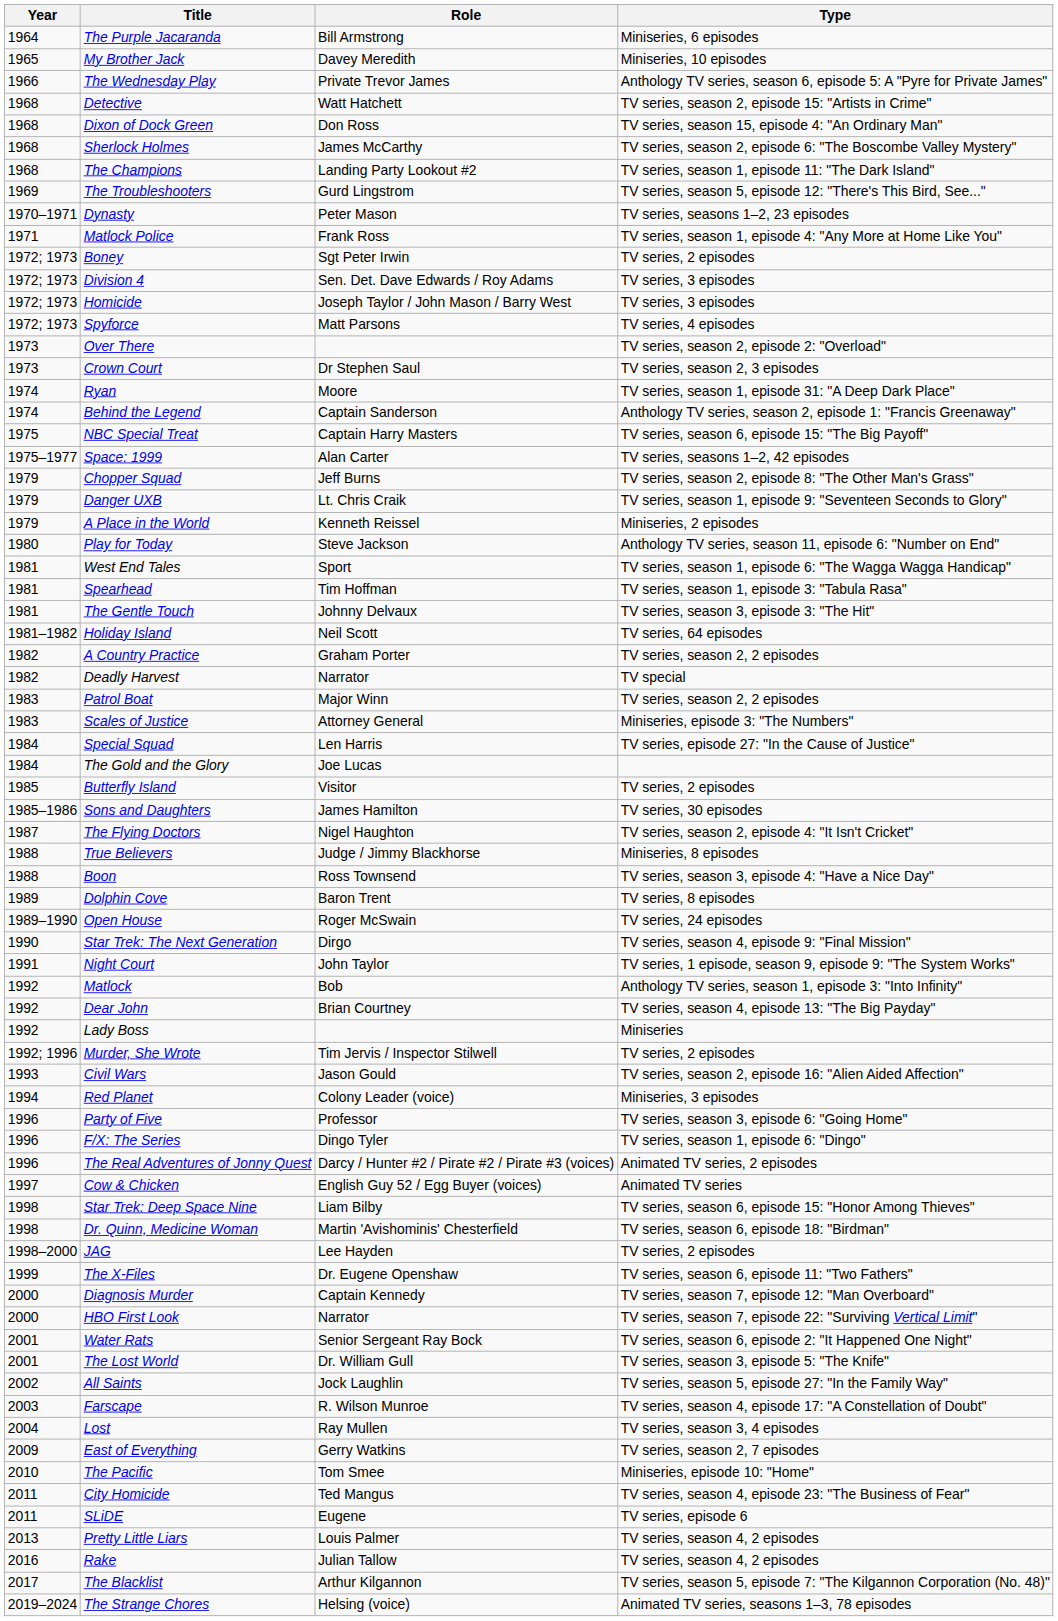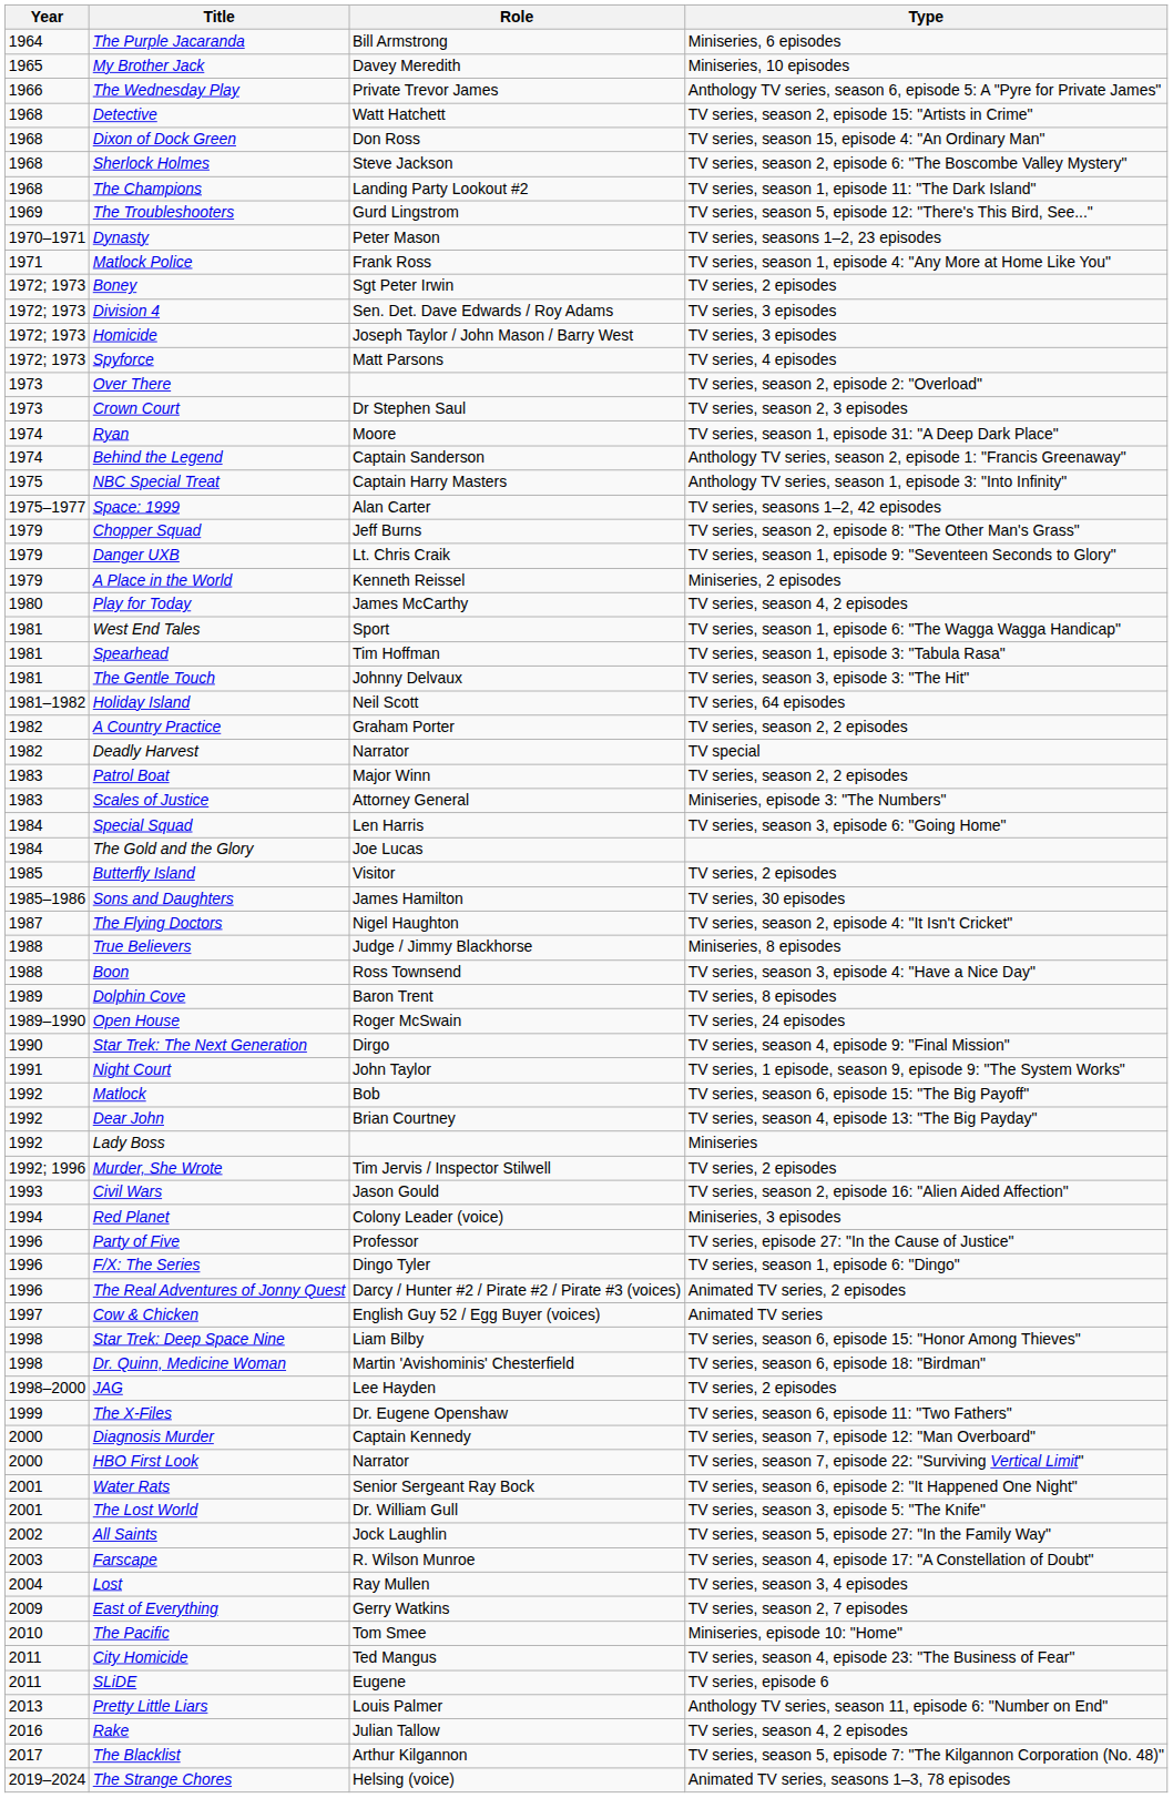 <table class=wikitable>
 <tr>
 <th>Year</th>
 <th>Title</th>
 <th>Role</th>
 <th>Type</th>
 </tr>
 <tr>
 <td>1964</td>
 <td><em><a href='#'>The Purple Jacaranda</a></em></td>
 <td>Bill Armstrong</td>
 <td>Miniseries, 6 episodes</td>
 </tr>
 <tr>
 <td>1965</td>
 <td><em><a href='#'>My Brother Jack</a></em></td>
 <td>Davey Meredith</td>
 <td>Miniseries, 10 episodes</td>
 </tr>
 <tr>
 <td>1966</td>
 <td><em><a href='#'>The Wednesday Play</a></em></td>
 <td>Private Trevor James</td>
 <td>Anthology TV series, season 6, episode 5: A "Pyre for Private James"</td>
 </tr>
 <tr>
 <td>1968</td>
 <td><em><a href='#'>Detective</a></em></td>
 <td>Watt Hatchett</td>
 <td>TV series, season 2, episode 15: "Artists in Crime"</td>
 </tr>
 <tr>
 <td>1968</td>
 <td><em><a href='#'>Dixon of Dock Green</a></em></td>
 <td>Don Ross</td>
 <td>TV series, season 15, episode 4: "An Ordinary Man"</td>
 </tr>
 <tr>
 <td>1968</td>
 <td><em><a href='#'>Sherlock Holmes</a></em></td>
-<td>James McCarthy</td>
+<td>Steve Jackson</td>
 <td>TV series, season 2, episode 6: "The Boscombe Valley Mystery"</td>
 </tr>
 <tr>
 <td>1968</td>
 <td><em><a href='#'>The Champions</a></em></td>
 <td>Landing Party Lookout #2</td>
 <td>TV series, season 1, episode 11: "The Dark Island"</td>
 </tr>
 <tr>
 <td>1969</td>
 <td><em><a href='#'>The Troubleshooters</a></em></td>
 <td>Gurd Lingstrom</td>
 <td>TV series, season 5, episode 12: "There's This Bird, See..."</td>
 </tr>
 <tr>
 <td>1970–1971</td>
 <td><em><a href='#'>Dynasty</a></em></td>
 <td>Peter Mason</td>
 <td>TV series, seasons 1–2, 23 episodes</td>
 </tr>
 <tr>
 <td>1971</td>
 <td><em><a href='#'>Matlock Police</a></em></td>
 <td>Frank Ross</td>
 <td>TV series, season 1, episode 4: "Any More at Home Like You"</td>
 </tr>
 <tr>
 <td>1972; 1973</td>
 <td><em><a href='#'>Boney</a></em></td>
 <td>Sgt Peter Irwin</td>
 <td>TV series, 2 episodes</td>
 </tr>
 <tr>
 <td>1972; 1973</td>
 <td><em><a href='#'>Division 4</a></em></td>
 <td>Sen. Det. Dave Edwards / Roy Adams</td>
 <td>TV series, 3 episodes</td>
 </tr>
 <tr>
 <td>1972; 1973</td>
 <td><em><a href='#'>Homicide</a></em></td>
 <td>Joseph Taylor / John Mason / Barry West</td>
 <td>TV series, 3 episodes</td>
 </tr>
 <tr>
 <td>1972; 1973</td>
 <td><em><a href='#'>Spyforce</a></em></td>
 <td>Matt Parsons</td>
 <td>TV series, 4 episodes</td>
 </tr>
 <tr>
 <td>1973</td>
 <td><em><a href='#'>Over There</a></em></td>
 <td></td>
 <td>TV series, season 2, episode 2: "Overload"</td>
 </tr>
 <tr>
 <td>1973</td>
 <td><em><a href='#'>Crown Court</a></em></td>
 <td>Dr Stephen Saul</td>
 <td>TV series, season 2, 3 episodes</td>
 </tr>
 <tr>
 <td>1974</td>
 <td><em><a href='#'>Ryan</a></em></td>
 <td>Moore</td>
 <td>TV series, season 1, episode 31: "A Deep Dark Place"</td>
 </tr>
 <tr>
 <td>1974</td>
 <td><em><a href='#'>Behind the Legend</a></em></td>
 <td>Captain Sanderson</td>
 <td>Anthology TV series, season 2, episode 1: "Francis Greenaway"</td>
 </tr>
 <tr>
 <td>1975</td>
 <td><em><a href='#'>NBC Special Treat</a></em></td>
 <td>Captain Harry Masters</td>
-<td>TV series, season 6, episode 15: "The Big Payoff"</td>
+<td>Anthology TV series, season 1, episode 3: "Into Infinity"</td>
 </tr>
 <tr>
 <td>1975–1977</td>
 <td><em><a href='#'>Space: 1999</a></em></td>
 <td>Alan Carter</td>
 <td>TV series, seasons 1–2, 42 episodes</td>
 </tr>
 <tr>
 <td>1979</td>
 <td><em><a href='#'>Chopper Squad</a></em></td>
 <td>Jeff Burns</td>
 <td>TV series, season 2, episode 8: "The Other Man's Grass"</td>
 </tr>
 <tr>
 <td>1979</td>
 <td><em><a href='#'>Danger UXB</a></em></td>
 <td>Lt. Chris Craik</td>
 <td>TV series, season 1, episode 9: "Seventeen Seconds to Glory"</td>
 </tr>
 <tr>
 <td>1979</td>
 <td><em><a href='#'>A Place in the World</a></em></td>
 <td>Kenneth Reissel</td>
 <td>Miniseries, 2 episodes</td>
 </tr>
 <tr>
 <td>1980</td>
 <td><em><a href='#'>Play for Today</a></em></td>
-<td>Steve Jackson</td>
-<td>Anthology TV series, season 11, episode 6: "Number on End"</td>
+<td>James McCarthy</td>
+<td>TV series, season 4, 2 episodes</td>
 </tr>
 <tr>
 <td>1981</td>
 <td><em>West End Tales</em></td>
 <td>Sport</td>
 <td>TV series, season 1, episode 6: "The Wagga Wagga Handicap"</td>
 </tr>
 <tr>
 <td>1981</td>
 <td><em><a href='#'>Spearhead</a></em></td>
 <td>Tim Hoffman</td>
 <td>TV series, season 1, episode 3: "Tabula Rasa"</td>
 </tr>
 <tr>
 <td>1981</td>
 <td><em><a href='#'>The Gentle Touch</a></em></td>
 <td>Johnny Delvaux</td>
 <td>TV series, season 3, episode 3: "The Hit"</td>
 </tr>
 <tr>
 <td>1981–1982</td>
 <td><em><a href='#'>Holiday Island</a></em></td>
 <td>Neil Scott</td>
 <td>TV series, 64 episodes</td>
 </tr>
 <tr>
 <td>1982</td>
 <td><em><a href='#'>A Country Practice</a></em></td>
 <td>Graham Porter</td>
 <td>TV series, season 2, 2 episodes</td>
 </tr>
 <tr>
 <td>1982</td>
 <td><em>Deadly Harvest</em></td>
 <td>Narrator</td>
 <td>TV special</td>
 </tr>
 <tr>
 <td>1983</td>
 <td><em><a href='#'>Patrol Boat</a></em></td>
 <td>Major Winn</td>
 <td>TV series, season 2, 2 episodes</td>
 </tr>
 <tr>
 <td>1983</td>
 <td><em><a href='#'>Scales of Justice</a></em></td>
 <td>Attorney General</td>
 <td>Miniseries, episode 3: "The Numbers"</td>
 </tr>
 <tr>
 <td>1984</td>
 <td><em><a href='#'>Special Squad</a></em></td>
 <td>Len Harris</td>
-<td>TV series, episode 27: "In the Cause of Justice"</td>
+<td>TV series, season 3, episode 6: "Going Home"</td>
 </tr>
 <tr>
 <td>1984</td>
 <td><em>The Gold and the Glory</em></td>
 <td>Joe Lucas</td>
 <td></td>
 </tr>
 <tr>
 <td>1985</td>
 <td><em><a href='#'>Butterfly Island</a></em></td>
 <td>Visitor</td>
 <td>TV series, 2 episodes</td>
 </tr>
 <tr>
 <td>1985–1986</td>
 <td><em><a href='#'>Sons and Daughters</a></em></td>
 <td>James Hamilton</td>
 <td>TV series, 30 episodes</td>
 </tr>
 <tr>
 <td>1987</td>
 <td><em><a href='#'>The Flying Doctors</a></em></td>
 <td>Nigel Haughton</td>
 <td>TV series, season 2, episode 4: "It Isn't Cricket"</td>
 </tr>
 <tr>
 <td>1988</td>
 <td><em><a href='#'>True Believers</a></em></td>
 <td>Judge / Jimmy Blackhorse</td>
 <td>Miniseries, 8 episodes</td>
 </tr>
 <tr>
 <td>1988</td>
 <td><em><a href='#'>Boon</a></em></td>
 <td>Ross Townsend</td>
 <td>TV series, season 3, episode 4: "Have a Nice Day"</td>
 </tr>
 <tr>
 <td>1989</td>
 <td><em><a href='#'>Dolphin Cove</a></em></td>
 <td>Baron Trent</td>
 <td>TV series, 8 episodes</td>
 </tr>
 <tr>
 <td>1989–1990</td>
 <td><em><a href='#'>Open House</a></em></td>
 <td>Roger McSwain</td>
 <td>TV series, 24 episodes</td>
 </tr>
 <tr>
 <td>1990</td>
 <td><em><a href='#'>Star Trek: The Next Generation</a></em></td>
 <td>Dirgo</td>
 <td>TV series, season 4, episode 9: "Final Mission"</td>
 </tr>
 <tr>
 <td>1991</td>
 <td><em><a href='#'>Night Court</a></em></td>
 <td>John Taylor</td>
 <td>TV series, 1 episode, season 9, episode 9: "The System Works"</td>
 </tr>
 <tr>
 <td>1992</td>
 <td><em><a href='#'>Matlock</a></em></td>
 <td>Bob</td>
-<td>Anthology TV series, season 1, episode 3: "Into Infinity"</td>
+<td>TV series, season 6, episode 15: "The Big Payoff"</td>
 </tr>
 <tr>
 <td>1992</td>
 <td><em><a href='#'>Dear John</a></em></td>
 <td>Brian Courtney</td>
 <td>TV series, season 4, episode 13: "The Big Payday"</td>
 </tr>
 <tr>
 <td>1992</td>
 <td><em>Lady Boss</em></td>
 <td></td>
 <td>Miniseries</td>
 </tr>
 <tr>
 <td>1992; 1996</td>
 <td><em><a href='#'>Murder, She Wrote</a></em></td>
 <td>Tim Jervis / Inspector Stilwell</td>
 <td>TV series, 2 episodes</td>
 </tr>
 <tr>
 <td>1993</td>
 <td><em><a href='#'>Civil Wars</a></em></td>
 <td>Jason Gould</td>
 <td>TV series, season 2, episode 16: "Alien Aided Affection"</td>
 </tr>
 <tr>
 <td>1994</td>
 <td><em><a href='#'>Red Planet</a></em></td>
 <td>Colony Leader (voice)</td>
 <td>Miniseries, 3 episodes</td>
 </tr>
 <tr>
 <td>1996</td>
 <td><em><a href='#'>Party of Five</a></em></td>
 <td>Professor</td>
-<td>TV series, season 3, episode 6: "Going Home"</td>
+<td>TV series, episode 27: "In the Cause of Justice"</td>
 </tr>
 <tr>
 <td>1996</td>
 <td><em><a href='#'>F/X: The Series</a></em></td>
 <td>Dingo Tyler</td>
 <td>TV series, season 1, episode 6: "Dingo"</td>
 </tr>
 <tr>
 <td>1996</td>
 <td><em><a href='#'>The Real Adventures of Jonny Quest</a></em></td>
 <td>Darcy / Hunter #2 / Pirate #2 / Pirate #3 (voices)</td>
 <td>Animated TV series, 2 episodes</td>
 </tr>
 <tr>
 <td>1997</td>
 <td><em><a href='#'>Cow & Chicken</a></em></td>
 <td>English Guy 52 / Egg Buyer (voices)</td>
 <td>Animated TV series</td>
 </tr>
 <tr>
 <td>1998</td>
 <td><em><a href='#'>Star Trek: Deep Space Nine</a></em></td>
 <td>Liam Bilby</td>
 <td>TV series, season 6, episode 15: "Honor Among Thieves"</td>
 </tr>
 <tr>
 <td>1998</td>
 <td><em><a href='#'>Dr. Quinn, Medicine Woman</a></em></td>
 <td>Martin 'Avishominis' Chesterfield</td>
 <td>TV series, season 6, episode 18: "Birdman"</td>
 </tr>
 <tr>
 <td>1998–2000</td>
 <td><em><a href='#'>JAG</a></em></td>
 <td>Lee Hayden</td>
 <td>TV series, 2 episodes</td>
 </tr>
 <tr>
 <td>1999</td>
 <td><em><a href='#'>The X-Files</a></em></td>
 <td>Dr. Eugene Openshaw</td>
 <td>TV series, season 6, episode 11: "Two Fathers"</td>
 </tr>
 <tr>
 <td>2000</td>
 <td><em><a href='#'>Diagnosis Murder</a></em></td>
 <td>Captain Kennedy</td>
 <td>TV series, season 7, episode 12: "Man Overboard"</td>
 </tr>
 <tr>
 <td>2000</td>
 <td><em><a href='#'>HBO First Look</a></em></td>
 <td>Narrator</td>
 <td>TV series, season 7, episode 22: "Surviving <em><a href='#'>Vertical Limit</a></em>"</td>
 </tr>
 <tr>
 <td>2001</td>
 <td><em><a href='#'>Water Rats</a></em></td>
 <td>Senior Sergeant Ray Bock</td>
 <td>TV series, season 6, episode 2: "It Happened One Night"</td>
 </tr>
 <tr>
 <td>2001</td>
 <td><em><a href='#'>The Lost World</a></em></td>
 <td>Dr. William Gull</td>
 <td>TV series, season 3, episode 5: "The Knife"</td>
 </tr>
 <tr>
 <td>2002</td>
 <td><em><a href='#'>All Saints</a></em></td>
 <td>Jock Laughlin</td>
 <td>TV series, season 5, episode 27: "In the Family Way"</td>
 </tr>
 <tr>
 <td>2003</td>
 <td><em><a href='#'>Farscape</a></em></td>
 <td>R. Wilson Munroe</td>
 <td>TV series, season 4, episode 17: "A Constellation of Doubt"</td>
 </tr>
 <tr>
 <td>2004</td>
 <td><em><a href='#'>Lost</a></em></td>
 <td>Ray Mullen</td>
 <td>TV series, season 3, 4 episodes</td>
 </tr>
 <tr>
 <td>2009</td>
 <td><em><a href='#'>East of Everything</a></em></td>
 <td>Gerry Watkins</td>
 <td>TV series, season 2, 7 episodes</td>
 </tr>
 <tr>
 <td>2010</td>
 <td><em><a href='#'>The Pacific</a></em></td>
 <td>Tom Smee</td>
 <td>Miniseries, episode 10: "Home"</td>
 </tr>
 <tr>
 <td>2011</td>
 <td><em><a href='#'>City Homicide</a></em></td>
 <td>Ted Mangus</td>
 <td>TV series, season 4, episode 23: "The Business of Fear"</td>
 </tr>
 <tr>
 <td>2011</td>
 <td><em><a href='#'>SLiDE</a></em></td>
 <td>Eugene</td>
 <td>TV series, episode 6</td>
 </tr>
 <tr>
 <td>2013</td>
 <td><em><a href='#'>Pretty Little Liars</a></em></td>
 <td>Louis Palmer</td>
-<td>TV series, season 4, 2 episodes</td>
+<td>Anthology TV series, season 11, episode 6: "Number on End"</td>
 </tr>
 <tr>
 <td>2016</td>
 <td><em><a href='#'>Rake</a></em></td>
 <td>Julian Tallow</td>
 <td>TV series, season 4, 2 episodes</td>
 </tr>
 <tr>
 <td>2017</td>
 <td><em><a href='#'>The Blacklist</a></em></td>
 <td>Arthur Kilgannon</td>
 <td>TV series, season 5, episode 7: "The Kilgannon Corporation (No. 48)"</td>
 </tr>
 <tr>
 <td>2019–2024</td>
 <td><em><a href='#'>The Strange Chores</a></em></td>
 <td>Helsing (voice)</td>
 <td>Animated TV series, seasons 1–3, 78 episodes</td>
 </tr>
 </table>
